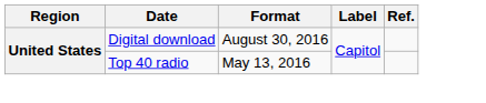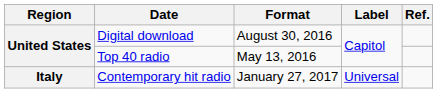 <table class="wikitable sortable plainrowheaders">
 <tr>
 <th scope="col">Region</th>
 <th scope="col">Date</th>
 <th scope="col">Format</th>
 <th scope="col">Label</th>
 <th scope="col">Ref.</th>
 </tr>
 <tr>
 <th scope="row" rowspan="2">United States</th>
 <td><a href='#'>Digital download</a></td>
 <td>August 30, 2016</td>
 <td rowspan="2"><a href='#'>Capitol</a></td>
 <td></td>
 </tr>
 <tr>
 <td><a href='#'>Top 40 radio</a></td>
 <td>May 13, 2016</td>
 <td></td>
 </tr>
+<tr>
+<th scope="row">Italy</th>
+<td><a href='#'>Contemporary hit radio</a></td>
+<td>January 27, 2017</td>
+<td><a href='#'>Universal</a></td>
+<td></td>
+</tr>
 </table>
